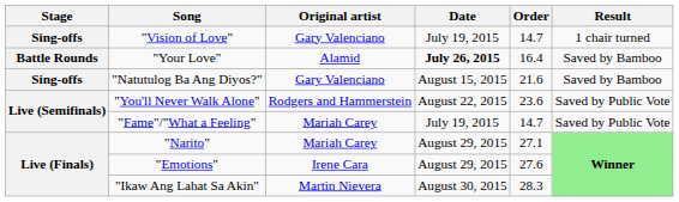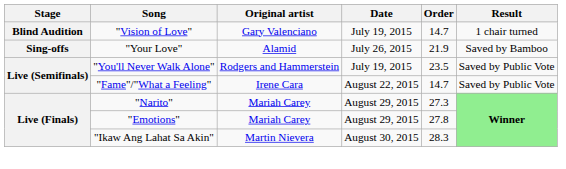 <table class="wikitable collapsible collapsed" style="text-align:center;">
 <tr style="background:#ccc; text-align:center;">
 <th scope="col">Stage</th>
 <th scope="col">Song</th>
 <th scope="col">Original artist</th>
 <th scope="col">Date</th>
 <th scope="col">Order</th>
 <th scope="col">Result</th>
 </tr>
 <tr>
-<th scope="row">Sing-offs</th>
+<th scope="row">Blind Audition</th>
 <td>"<a href='#'>Vision of Love</a>"</td>
 <td><a href='#'>Gary Valenciano</a></td>
 <td>July 19, 2015</td>
 <td>14.7</td>
 <td>1 chair turned <br></td>
 </tr>
 <tr>
-<th scope="row">Battle Rounds</th>
+<th scope="row">Sing-offs</th>
 <td>"Your Love"  <br></td>
 <td><a href='#'>Alamid</a></td>
-<td><strong>July 26, 2015</strong></td>
-<td>16.4</td>
-<td>Saved by Bamboo</td>
-</tr>
-<tr>
-<th scope="row">Sing-offs</th>
-<td>"Natutulog Ba Ang Diyos?"</td>
-<td><a href='#'>Gary Valenciano</a></td>
-<td>August 15, 2015</td>
-<td>21.6</td>
+<td>July 26, 2015</td>
+<td>21.9</td>
 <td>Saved by Bamboo</td>
 </tr>
 <tr>
 <th scope="row" rowspan="2">Live (Semifinals)</th>
 <td>"<a href='#'>You'll Never Walk Alone</a>"</td>
 <td><a href='#'>Rodgers and Hammerstein</a></td>
-<td>August 22, 2015</td>
-<td>23.6</td>
+<td>July 19, 2015</td>
+<td>23.5</td>
 <td>Saved by Public Vote</td>
 </tr>
 <tr>
 <td>"<a href='#'>Fame</a>"/"<a href='#'>What a Feeling</a>"  <br></td>
-<td><a href='#'>Mariah Carey</a></td>
-<td>July 19, 2015</td>
+<td><a href='#'>Irene Cara</a></td>
+<td>August 22, 2015</td>
 <td>14.7</td>
 <td>Saved by Public Vote</td>
 </tr>
 <tr>
 <th scope="row" rowspan="3">Live (Finals)</th>
 <td>"<a href='#'>Narito</a>" <br></td>
 <td><a href='#'>Mariah Carey</a></td>
 <td>August 29, 2015</td>
-<td>27.1</td>
+<td>27.3</td>
 <td rowspan="3" style="background:lightgreen;"><strong>Winner</strong></td>
 </tr>
 <tr>
 <td>"<a href='#'>Emotions</a>"</td>
-<td><a href='#'>Irene Cara</a></td>
+<td><a href='#'>Mariah Carey</a></td>
 <td>August 29, 2015</td>
-<td>27.6</td>
+<td>27.8</td>
 </tr>
 <tr>
 <td>"Ikaw Ang Lahat Sa Akin"</td>
 <td><a href='#'>Martin Nievera</a></td>
 <td>August 30, 2015</td>
 <td>28.3</td>
 </tr>
 </table>
